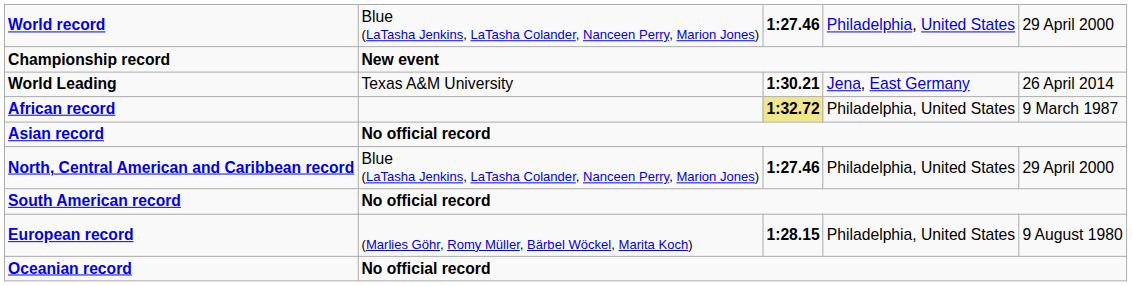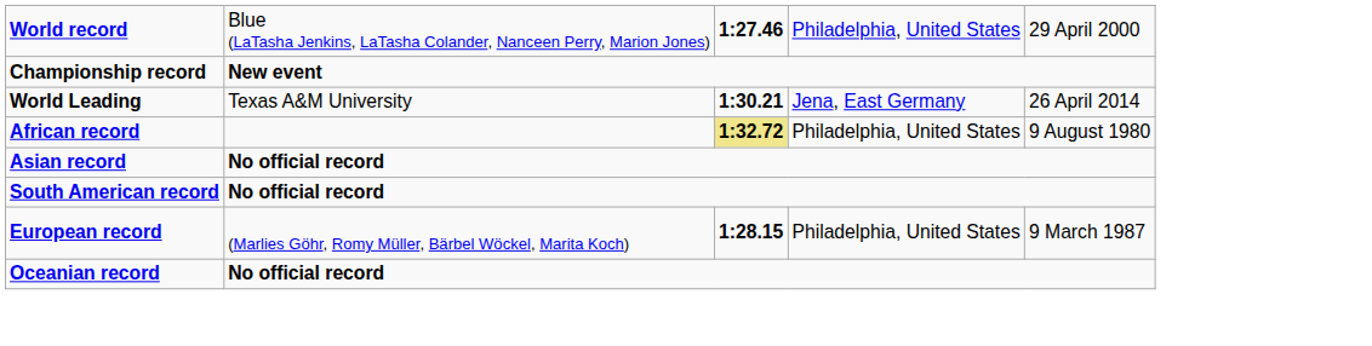 <table class="wikitable">
 <tr>
 <td><strong><a href='#'>World record</a></strong></td>
 <td> Blue<br><small>(<a href='#'>LaTasha Jenkins</a>, <a href='#'>LaTasha Colander</a>, <a href='#'>Nanceen Perry</a>, <a href='#'>Marion Jones</a>)</small></td>
 <td><strong>1:27.46</strong></td>
 <td> <a href='#'>Philadelphia</a>, <a href='#'>United States</a></td>
 <td>29 April 2000</td>
 </tr>
 <tr>
 <td><strong>Championship record</strong></td>
 <td colspan=4><strong>New event</strong></td>
 </tr>
 <tr>
 <td><strong>World Leading</strong></td>
 <td> Texas A&M University</td>
 <td><strong>1:30.21</strong></td>
 <td> <a href='#'>Jena</a>, <a href='#'>East Germany</a></td>
 <td>26 April 2014</td>
 </tr>
 <tr>
 <td><strong><a href='#'>African record</a></strong></td>
 <td></td>
 <td style="background: khaki;"><strong>1:32.72</strong></td>
 <td> Philadelphia, United States</td>
-<td>9 March 1987</td>
+<td>9 August 1980</td>
 </tr>
 <tr>
 <td><strong><a href='#'>Asian record</a></strong></td>
 <td colspan=4><strong>No official record</strong></td>
-</tr>
-<tr>
-<td><strong><a href='#'>North, Central American and Caribbean record</a></strong></td>
-<td> Blue<br><small>(<a href='#'>LaTasha Jenkins</a>, <a href='#'>LaTasha Colander</a>, <a href='#'>Nanceen Perry</a>, <a href='#'>Marion Jones</a>)</small></td>
-<td><strong>1:27.46</strong></td>
-<td> Philadelphia, United States</td>
-<td>29 April 2000</td>
 </tr>
 <tr>
 <td><strong><a href='#'>South American record</a></strong></td>
 <td colspan=4><strong>No official record</strong></td>
 </tr>
 <tr>
 <td><strong><a href='#'>European record</a></strong></td>
 <td><br><small>(<a href='#'>Marlies Göhr</a>, <a href='#'>Romy Müller</a>, <a href='#'>Bärbel Wöckel</a>, <a href='#'>Marita Koch</a>)</small></td>
 <td><strong>1:28.15</strong></td>
 <td> Philadelphia, United States</td>
-<td>9 August 1980</td>
+<td>9 March 1987</td>
 </tr>
 <tr>
 <td><strong><a href='#'>Oceanian record</a></strong></td>
 <td colspan=4><strong>No official record</strong></td>
 </tr>
 </table>
